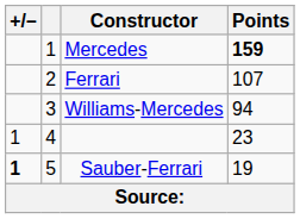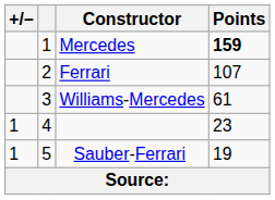 <table class="wikitable" style="font-size: 85%;">
 <tr>
 <th>+/–</th>
 <th></th>
 <th>Constructor</th>
 <th>Points</th>
 </tr>
 <tr>
 <td align="left"></td>
 <td align="center">1</td>
 <td> <a href='#'>Mercedes</a></td>
 <td align="left"><strong>159</strong></td>
 </tr>
 <tr>
 <td align="left"></td>
 <td align="center">2</td>
 <td> <a href='#'>Ferrari</a></td>
 <td align="left">107</td>
 </tr>
 <tr>
 <td align="left"></td>
 <td align="center">3</td>
 <td> <a href='#'>Williams</a>-<a href='#'>Mercedes</a></td>
-<td align="left">94</td>
+<td align="left">61</td>
 </tr>
 <tr>
 <td align="left"> 1</td>
 <td align="center">4</td>
 <td></td>
 <td align="left">23</td>
 </tr>
 <tr>
-<td align="left"><strong> 1</strong></td>
+<td align="left"> 1</td>
 <td align="center">5</td>
 <td>   <a href='#'>Sauber</a>-<a href='#'>Ferrari</a></td>
 <td align="left">19</td>
 </tr>
 <tr>
 <th colspan=4>Source:</th>
 </tr>
 </table>
